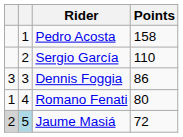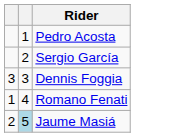 <table class="wikitable" style="font-size: 85%;">
 <tr>
 <th></th>
 <th></th>
 <th>Rider</th>
-<th>Points</th>
 </tr>
 <tr>
 <td></td>
 <td align=center>1</td>
 <td> <a href='#'>Pedro Acosta</a></td>
-<td align=left>158</td>
 </tr>
 <tr>
 <td></td>
 <td align=center>2</td>
 <td> <a href='#'>Sergio García</a></td>
-<td align=left>110</td>
 </tr>
 <tr>
 <td> 3</td>
 <td align=center>3</td>
 <td> <a href='#'>Dennis Foggia</a></td>
-<td align=left>86</td>
 </tr>
 <tr>
 <td> 1</td>
 <td align=center>4</td>
 <td> <a href='#'>Romano Fenati</a></td>
-<td align=left>80</td>
 </tr>
 <tr>
-<td style="background: lightgrey;"> 2</td>
+<td> 2</td>
 <td align=center style="background: lightblue;">5</td>
 <td> <a href='#'>Jaume Masiá</a></td>
-<td align=left>72</td>
 </tr>
 </table>
